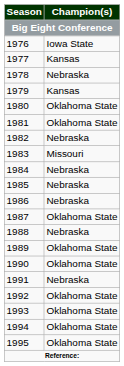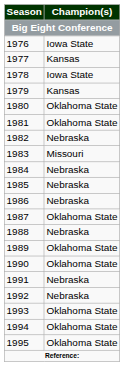 <table class="wikitable">
 <tr>
 <th style="background:#003300;color:white;">Season</th>
 <th style="background:#003300;color:white;">Champion(s)</th>
 </tr>
 <tr>
 <th colspan="2" style="background:#949CA1;color:white;"><strong>Big Eight Conference</strong></th>
 </tr>
 <tr>
 <td>1976</td>
 <td>Iowa State</td>
 </tr>
 <tr>
 <td>1977</td>
 <td>Kansas</td>
 </tr>
 <tr>
 <td>1978</td>
-<td>Nebraska</td>
+<td>Iowa State</td>
 </tr>
 <tr>
 <td>1979</td>
 <td>Kansas</td>
 </tr>
 <tr>
 <td>1980</td>
 <td>Oklahoma State</td>
 </tr>
 <tr>
 <td>1981</td>
 <td>Oklahoma State</td>
 </tr>
 <tr>
 <td>1982</td>
 <td>Nebraska</td>
 </tr>
 <tr>
 <td>1983</td>
 <td>Missouri</td>
 </tr>
 <tr>
 <td>1984</td>
 <td>Nebraska</td>
 </tr>
 <tr>
 <td>1985</td>
 <td>Nebraska</td>
 </tr>
 <tr>
 <td>1986</td>
 <td>Nebraska</td>
 </tr>
 <tr>
 <td>1987</td>
 <td>Oklahoma State</td>
 </tr>
 <tr>
 <td>1988</td>
 <td>Nebraska</td>
 </tr>
 <tr>
 <td>1989</td>
 <td>Oklahoma State</td>
 </tr>
 <tr>
 <td>1990</td>
 <td>Oklahoma State</td>
 </tr>
 <tr>
 <td>1991</td>
 <td>Nebraska</td>
 </tr>
 <tr>
 <td>1992</td>
-<td>Oklahoma State</td>
+<td>Nebraska</td>
 </tr>
 <tr>
 <td>1993</td>
 <td>Oklahoma State</td>
 </tr>
 <tr>
 <td>1994</td>
 <td>Oklahoma State</td>
 </tr>
 <tr>
 <td>1995</td>
 <td>Oklahoma State</td>
 </tr>
 <tr>
 <td colspan="2"  style="font-size:8pt; text-align:center;"><strong>Reference:</strong></td>
 </tr>
 </table>
